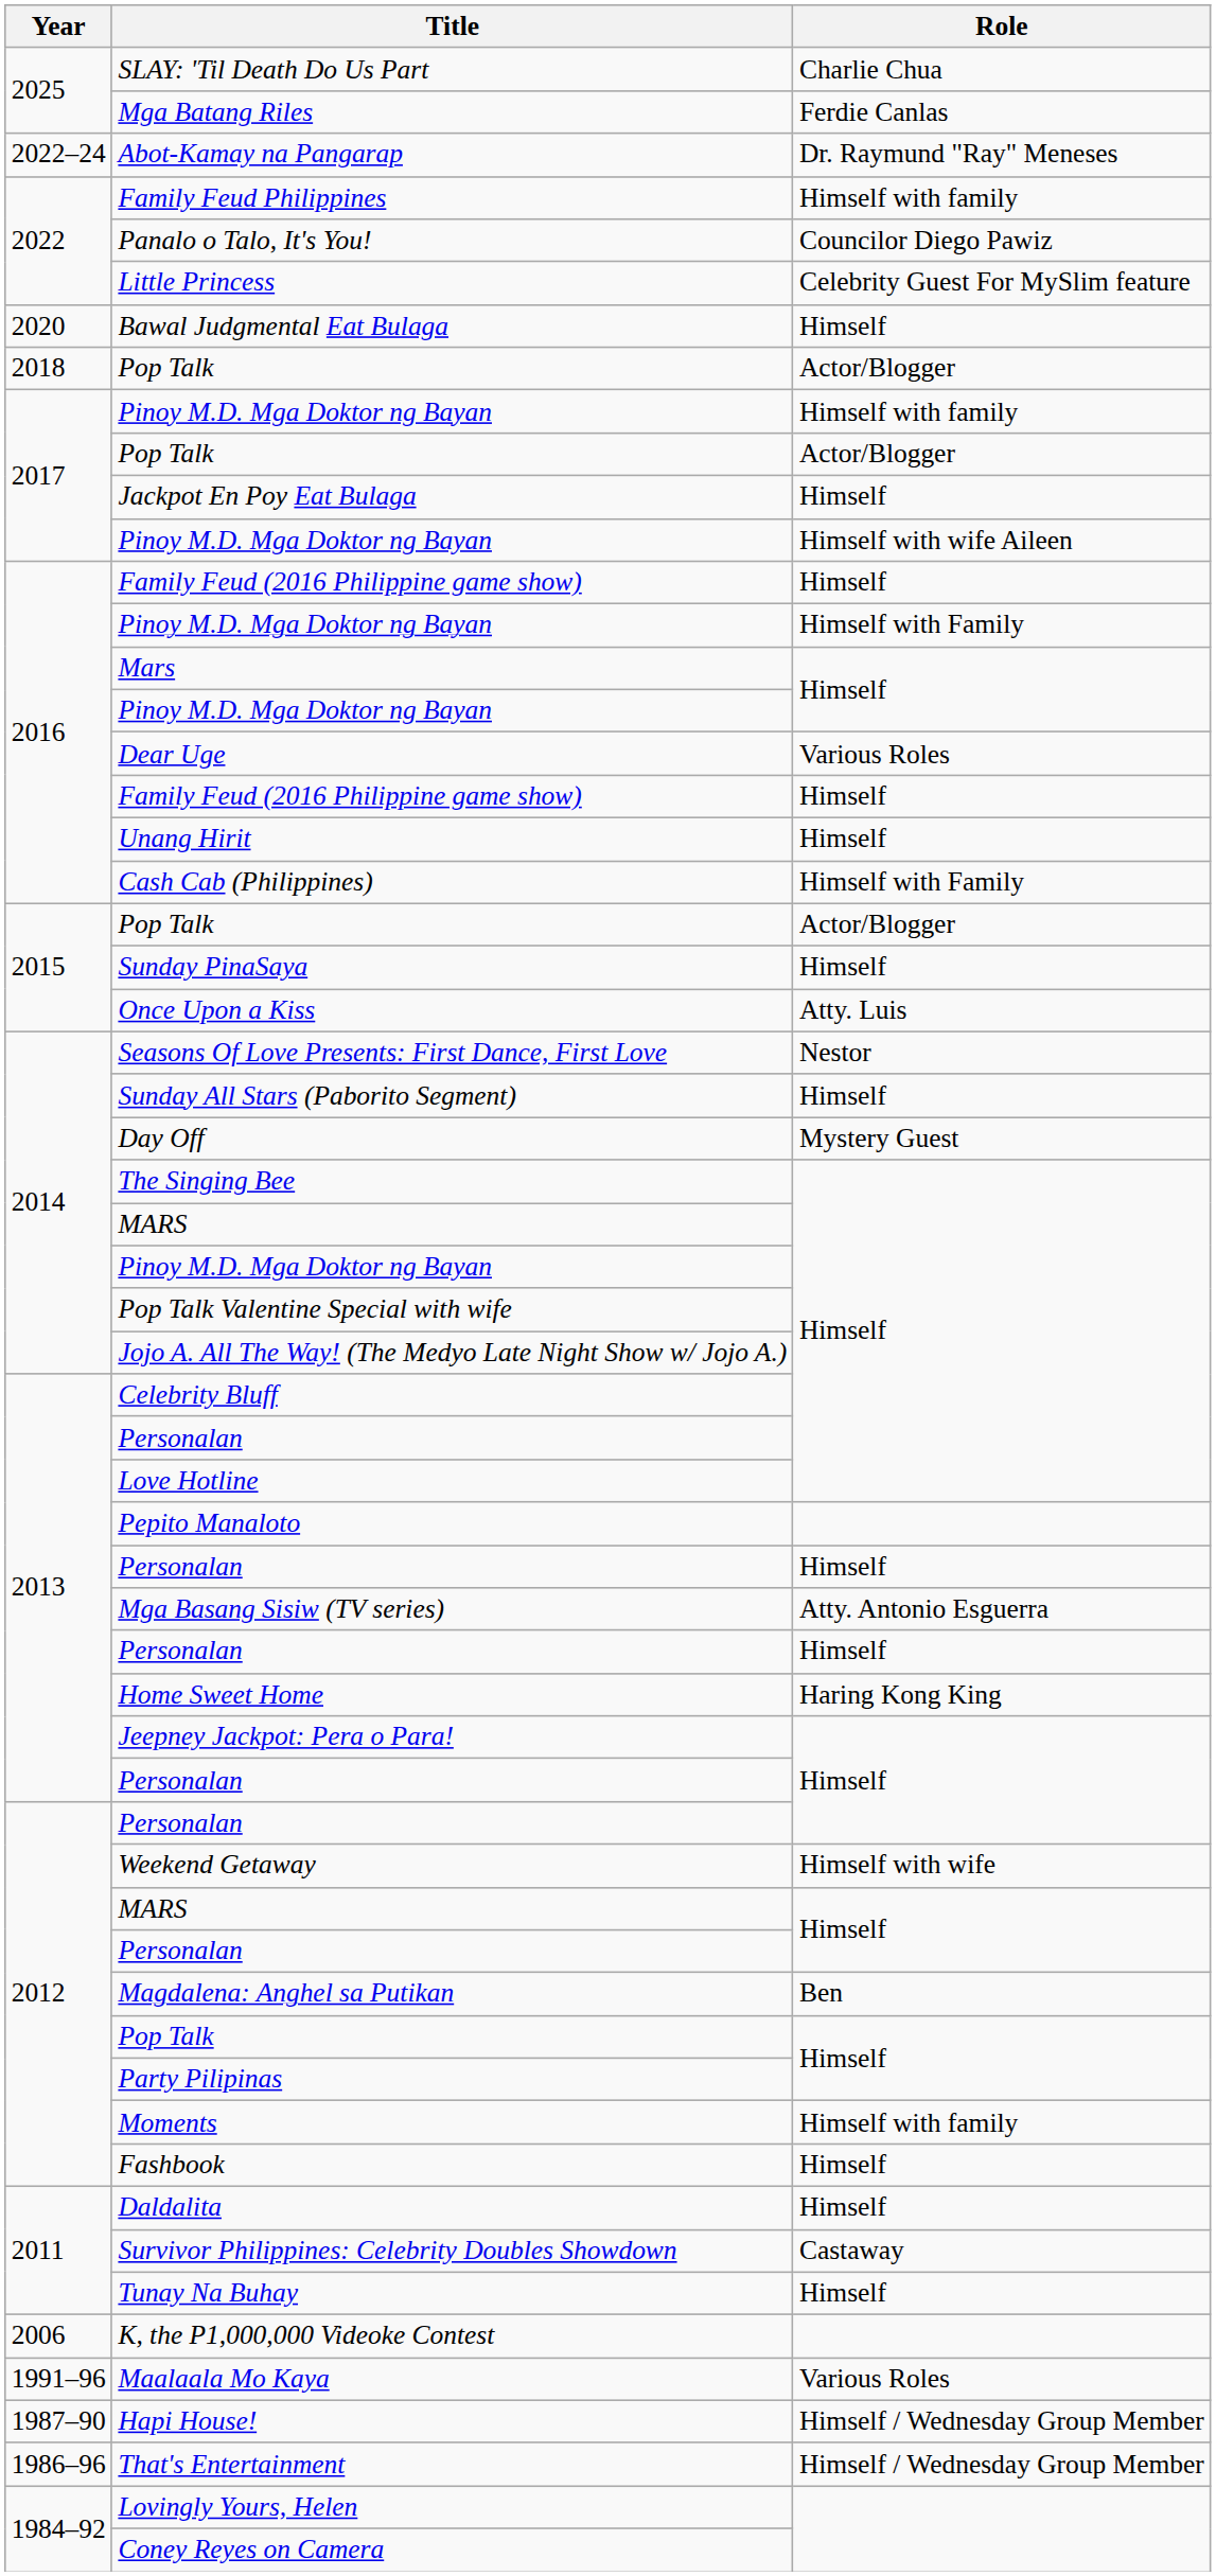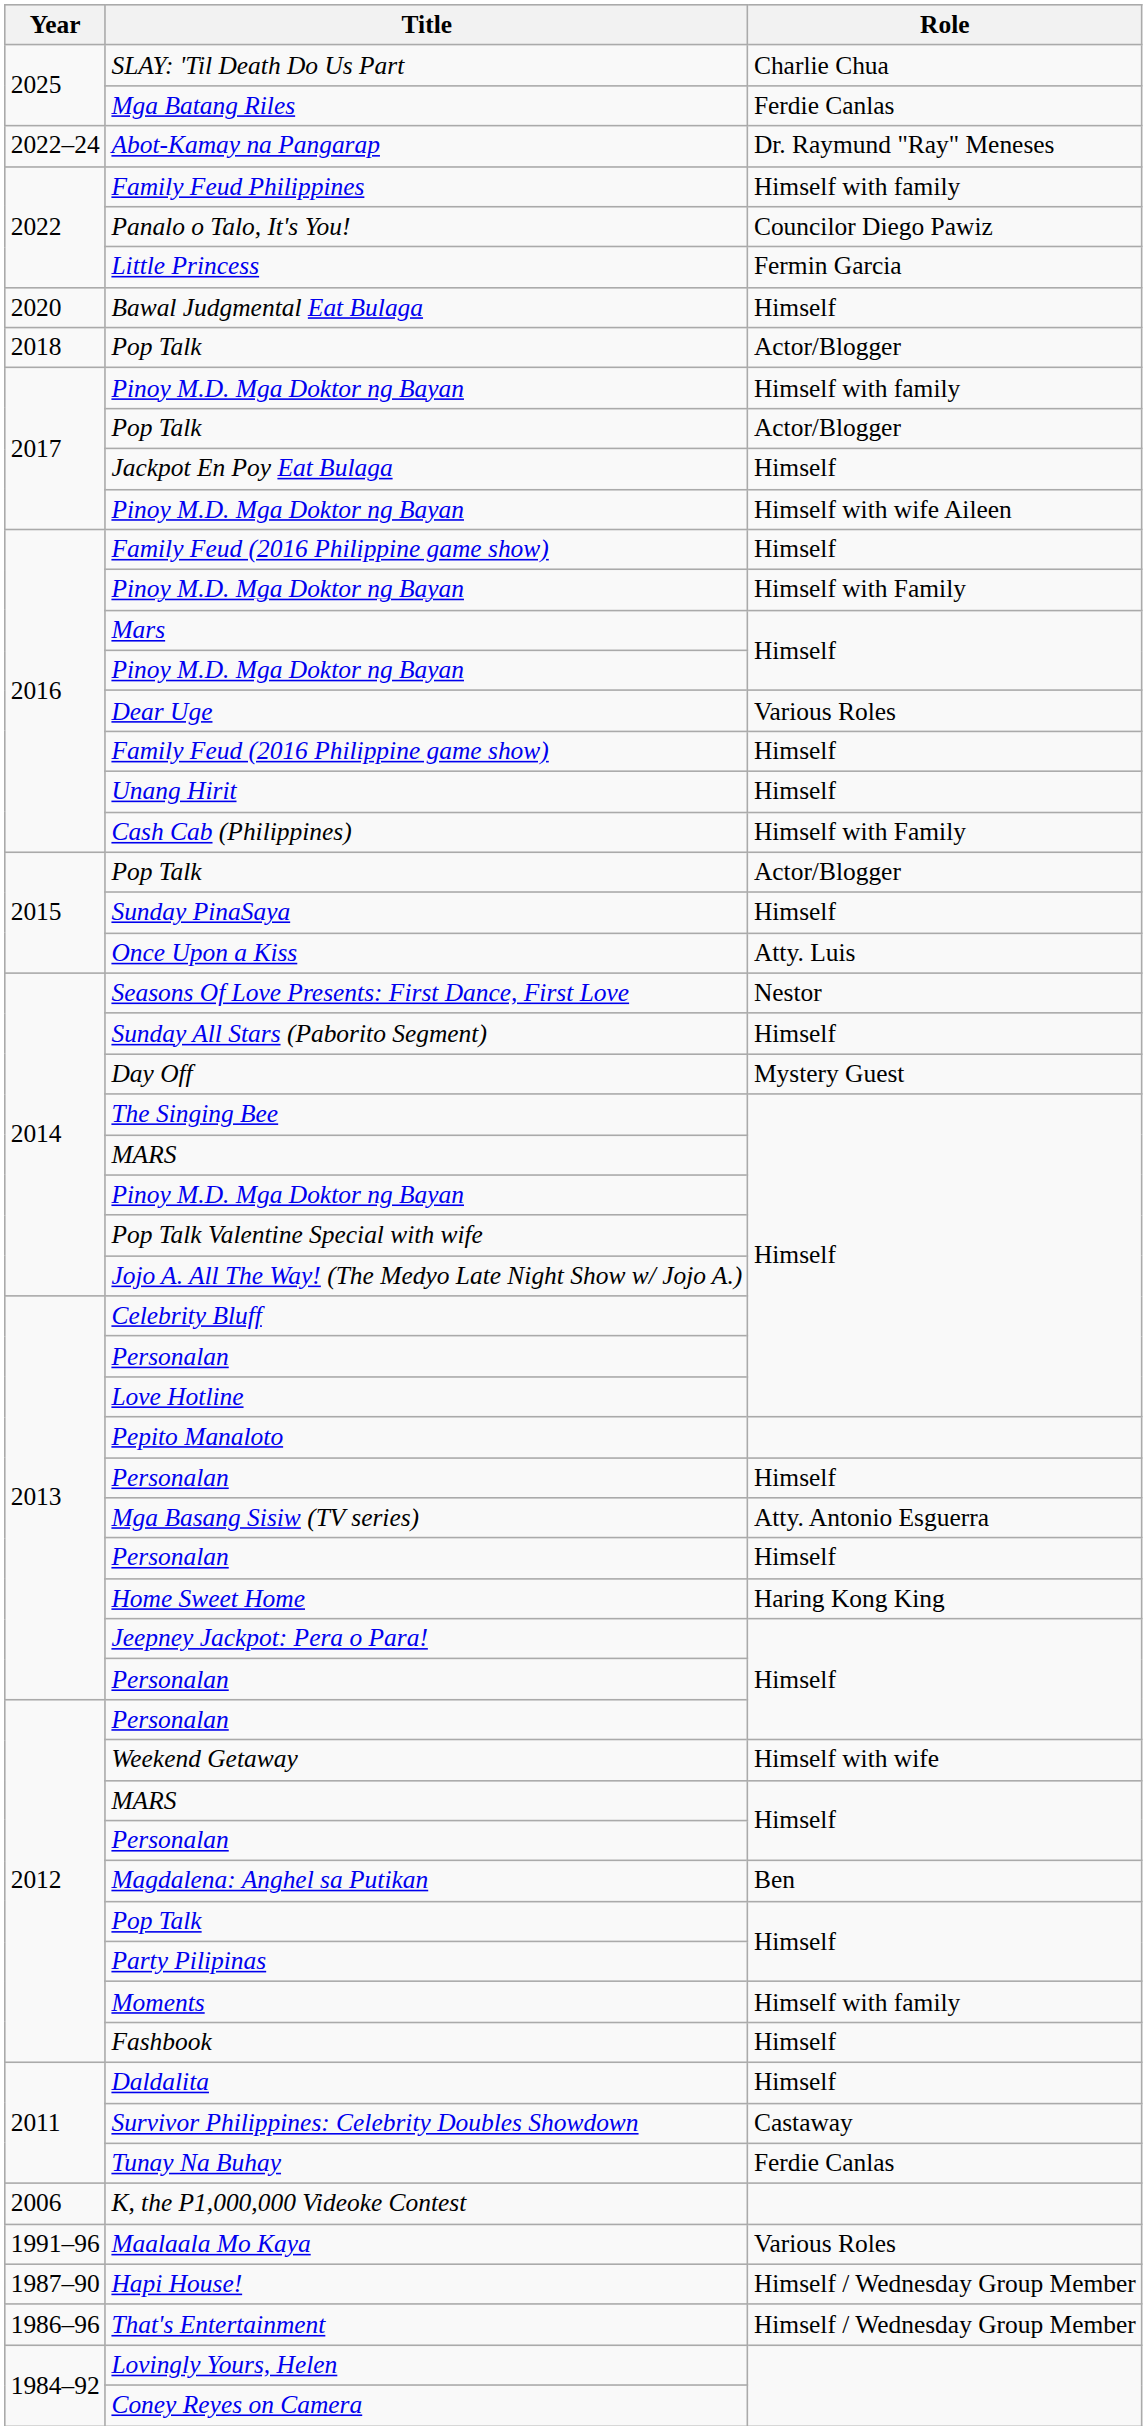 <table class="wikitable sortable">
 <tr>
 <th>Year</th>
 <th>Title</th>
 <th>Role</th>
 </tr>
 <tr>
 <td rowspan="2">2025</td>
 <td><em>SLAY: 'Til Death Do Us Part</em></td>
 <td>Charlie Chua</td>
 </tr>
 <tr>
 <td><em><a href='#'>Mga Batang Riles</a></em></td>
 <td>Ferdie Canlas</td>
 </tr>
 <tr>
 <td>2022–24</td>
 <td><em><a href='#'>Abot-Kamay na Pangarap</a></em></td>
 <td>Dr. Raymund "Ray" Meneses</td>
 </tr>
 <tr>
 <td rowspan="3">2022</td>
 <td><a href='#'><em>Family Feud Philippines</em></a></td>
 <td>Himself with family</td>
 </tr>
 <tr>
 <td><em>Panalo o Talo, It's You!</em></td>
 <td>Councilor Diego Pawiz</td>
 </tr>
 <tr>
 <td><a href='#'><em>Little Princess</em></a></td>
-<td>Celebrity Guest For MySlim feature</td>
+<td>Fermin Garcia</td>
 </tr>
 <tr>
 <td>2020</td>
 <td><em>Bawal Judgmental <a href='#'>Eat Bulaga</a></em></td>
 <td>Himself</td>
 </tr>
 <tr>
 <td>2018</td>
 <td><em>Pop Talk</em></td>
 <td>Actor/Blogger</td>
 </tr>
 <tr>
 <td rowspan="4">2017</td>
 <td><em><a href='#'>Pinoy M.D. Mga Doktor ng Bayan</a></em></td>
 <td>Himself with family</td>
 </tr>
 <tr>
 <td><em>Pop Talk</em></td>
 <td>Actor/Blogger</td>
 </tr>
 <tr>
 <td><em>Jackpot En Poy <a href='#'>Eat Bulaga</a></em></td>
 <td>Himself</td>
 </tr>
 <tr>
 <td><em><a href='#'>Pinoy M.D. Mga Doktor ng Bayan</a></em></td>
 <td>Himself with wife Aileen</td>
 </tr>
 <tr>
 <td rowspan="8">2016</td>
 <td><em><a href='#'>Family Feud (2016 Philippine game show)</a></em></td>
 <td>Himself</td>
 </tr>
 <tr>
 <td><em><a href='#'>Pinoy M.D. Mga Doktor ng Bayan</a></em></td>
 <td>Himself with Family</td>
 </tr>
 <tr>
 <td><a href='#'><em>Mars</em></a></td>
 <td rowspan="2">Himself</td>
 </tr>
 <tr>
 <td><em><a href='#'>Pinoy M.D. Mga Doktor ng Bayan</a></em></td>
 </tr>
 <tr>
 <td><em><a href='#'>Dear Uge</a></em></td>
 <td>Various Roles</td>
 </tr>
 <tr>
 <td><em><a href='#'>Family Feud (2016 Philippine game show)</a></em></td>
 <td>Himself</td>
 </tr>
 <tr>
 <td><em><a href='#'>Unang Hirit</a></em></td>
 <td>Himself</td>
 </tr>
 <tr>
 <td><em><a href='#'>Cash Cab</a> (Philippines)</em></td>
 <td>Himself with Family</td>
 </tr>
 <tr>
 <td rowspan="3">2015</td>
 <td><em>Pop Talk</em></td>
 <td>Actor/Blogger</td>
 </tr>
 <tr>
 <td><em><a href='#'>Sunday PinaSaya</a></em></td>
 <td>Himself</td>
 </tr>
 <tr>
 <td><em><a href='#'>Once Upon a Kiss</a></em></td>
 <td>Atty. Luis</td>
 </tr>
 <tr>
 <td rowspan="8">2014</td>
 <td><a href='#'><em>Seasons Of Love Presents: First Dance, First Love</em></a></td>
 <td>Nestor</td>
 </tr>
 <tr>
 <td><em><a href='#'>Sunday All Stars</a> (Paborito Segment)</em></td>
 <td>Himself</td>
 </tr>
 <tr>
 <td><em>Day Off</em></td>
 <td>Mystery Guest</td>
 </tr>
 <tr>
 <td><a href='#'><em>The Singing Bee</em></a></td>
 <td rowspan="8">Himself</td>
 </tr>
 <tr>
 <td><em>MARS</em></td>
 </tr>
 <tr>
 <td><em><a href='#'>Pinoy M.D. Mga Doktor ng Bayan</a></em></td>
 </tr>
 <tr>
 <td><em>Pop Talk Valentine Special with wife</em></td>
 </tr>
 <tr>
 <td><em><a href='#'>Jojo A. All The Way!</a> (The Medyo Late Night Show w/ Jojo A.)</em></td>
 </tr>
 <tr>
 <td rowspan="10">2013</td>
 <td><em><a href='#'>Celebrity Bluff</a></em></td>
 </tr>
 <tr>
 <td><em><a href='#'>Personalan</a></em></td>
 </tr>
 <tr>
 <td><em><a href='#'>Love Hotline</a></em></td>
 </tr>
 <tr>
 <td><em><a href='#'>Pepito Manaloto</a></em></td>
 <td></td>
 </tr>
 <tr>
 <td><em><a href='#'>Personalan</a></em></td>
 <td>Himself</td>
 </tr>
 <tr>
 <td><em><a href='#'>Mga Basang Sisiw</a> (TV series)</em></td>
 <td>Atty. Antonio Esguerra</td>
 </tr>
 <tr>
 <td><em><a href='#'>Personalan</a></em></td>
 <td>Himself</td>
 </tr>
 <tr>
 <td><a href='#'><em>Home Sweet Home</em></a></td>
 <td>Haring Kong King</td>
 </tr>
 <tr>
 <td><em><a href='#'>Jeepney Jackpot: Pera o Para!</a></em></td>
 <td rowspan="3">Himself</td>
 </tr>
 <tr>
 <td><em><a href='#'>Personalan</a></em></td>
 </tr>
 <tr>
 <td rowspan="9">2012</td>
 <td><em><a href='#'>Personalan</a></em></td>
 </tr>
 <tr>
 <td><em>Weekend Getaway</em></td>
 <td>Himself with wife</td>
 </tr>
 <tr>
 <td><em>MARS</em></td>
 <td rowspan="2">Himself</td>
 </tr>
 <tr>
 <td><em><a href='#'>Personalan</a></em></td>
 </tr>
 <tr>
 <td><em><a href='#'>Magdalena: Anghel sa Putikan</a></em></td>
 <td>Ben</td>
 </tr>
 <tr>
 <td><em><a href='#'>Pop Talk</a></em></td>
 <td rowspan="2">Himself</td>
 </tr>
 <tr>
 <td><em><a href='#'>Party Pilipinas</a></em></td>
 </tr>
 <tr>
 <td><em><a href='#'>Moments</a></em></td>
 <td>Himself with family</td>
 </tr>
 <tr>
 <td><em>Fashbook</em></td>
 <td>Himself</td>
 </tr>
 <tr>
 <td rowspan="3">2011</td>
 <td><em><a href='#'>Daldalita</a></em></td>
 <td>Himself</td>
 </tr>
 <tr>
 <td><em><a href='#'>Survivor Philippines: Celebrity Doubles Showdown</a></em></td>
 <td>Castaway</td>
 </tr>
 <tr>
 <td><em><a href='#'>Tunay Na Buhay</a></em></td>
-<td>Himself</td>
+<td>Ferdie Canlas</td>
 </tr>
 <tr>
 <td>2006</td>
 <td><em>K, the P1,000,000 Videoke Contest</em></td>
 <td></td>
 </tr>
 <tr>
 <td>1991–96</td>
 <td><em><a href='#'>Maalaala Mo Kaya</a></em></td>
 <td>Various Roles</td>
 </tr>
 <tr>
 <td>1987–90</td>
 <td><em><a href='#'>Hapi House!</a></em></td>
 <td>Himself / Wednesday Group Member</td>
 </tr>
 <tr>
 <td>1986–96</td>
 <td><em><a href='#'>That's Entertainment</a></em></td>
 <td>Himself / Wednesday Group Member</td>
 </tr>
 <tr>
 <td rowspan="2">1984–92</td>
 <td><em><a href='#'>Lovingly Yours, Helen</a></em></td>
 <td rowspan="2"></td>
 </tr>
 <tr>
 <td><em><a href='#'>Coney Reyes on Camera</a></em></td>
 </tr>
 </table>
